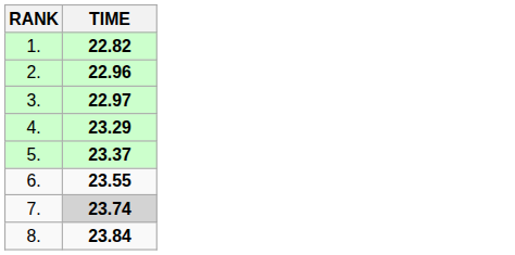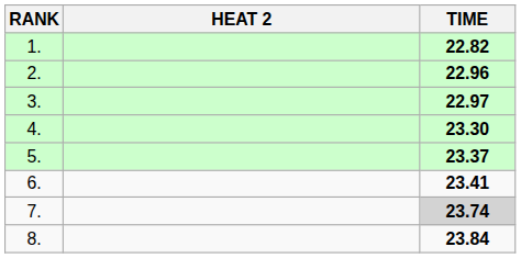 <table class="wikitable" style="border-collapse: collapse; font-size: 90%;">
 <tr>
 <th>RANK</th>
+<th style="width: 20em">HEAT 2</th>
 <th style="width: 5em">TIME</th>
 </tr>
 <tr style="background:#ccffcc;">
 <td align="center">1.</td>
+<td></td>
 <td align="center"><strong>22.82</strong></td>
 </tr>
 <tr style="background:#ccffcc;">
 <td align="center">2.</td>
+<td></td>
 <td align="center"><strong>22.96 </strong></td>
 </tr>
 <tr style="background:#ccffcc;">
 <td align="center">3.</td>
+<td></td>
 <td align="center"><strong>22.97 </strong></td>
 </tr>
 <tr style="background:#ccffcc;">
 <td align="center">4.</td>
-<td align="center"><strong>23.29 </strong></td>
+<td></td>
+<td align="center"><strong>23.30 </strong></td>
 </tr>
 <tr style="background:#ccffcc;">
 <td align="center">5.</td>
+<td></td>
 <td align="center"><strong>23.37 </strong></td>
 </tr>
 <tr>
 <td align="center">6.</td>
-<td align="center"><strong>23.55 </strong></td>
+<td></td>
+<td align="center"><strong>23.41 </strong></td>
 </tr>
 <tr>
 <td align="center">7.</td>
+<td></td>
 <td align="center" style="background: lightgrey;"><strong>23.74 </strong></td>
 </tr>
 <tr>
 <td align="center">8.</td>
+<td></td>
 <td align="center"><strong>23.84 </strong></td>
 </tr>
 </table>
